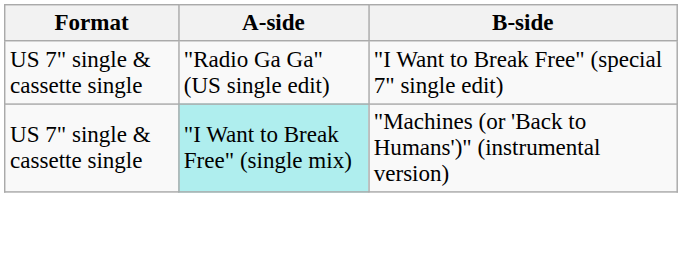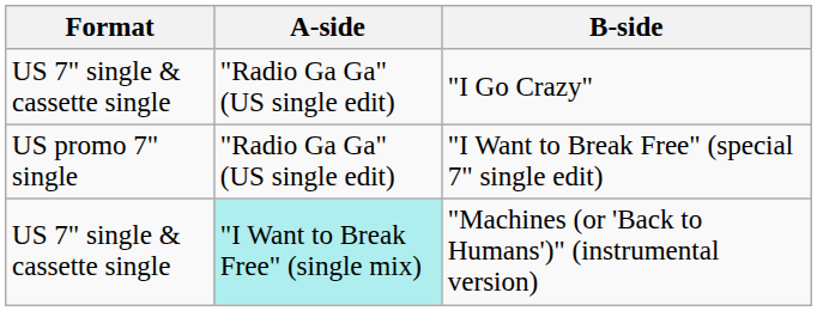 <table class="wikitable" style="width:75%;">
 <tr>
 <th>Format</th>
 <th>A-side</th>
 <th>B-side</th>
 </tr>
 <tr>
 <td>US 7" single & cassette single</td>
 <td>"Radio Ga Ga" (US single edit)</td>
+<td>"I Go Crazy"</td>
+</tr>
+<tr>
+<td>US promo 7" single</td>
+<td>"Radio Ga Ga" (US single edit)</td>
 <td>"I Want to Break Free" (special 7" single edit)</td>
 </tr>
 <tr>
 <td>US 7" single & cassette single</td>
 <td style="background: paleturquoise;">"I Want to Break Free" (single mix)</td>
 <td>"Machines (or 'Back to Humans')" (instrumental version)</td>
 </tr>
 </table>
